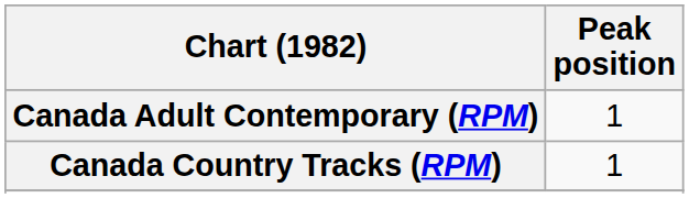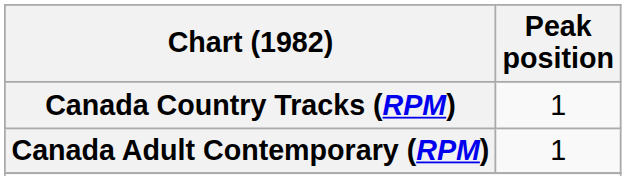 <table class="wikitable sortable plainrowheaders">
 <tr>
 <th scope="col">Chart (1982)</th>
 <th scope="col">Peak<br>position</th>
 </tr>
 <tr>
-<th scope="row">Canada Adult Contemporary (<em><a href='#'>RPM</a></em>)</th>
+<th scope="row">Canada Country Tracks (<em><a href='#'>RPM</a></em>)</th>
 <td align="center">1</td>
 </tr>
 <tr>
-<th scope="row">Canada Country Tracks (<em><a href='#'>RPM</a></em>)</th>
+<th scope="row">Canada Adult Contemporary (<em><a href='#'>RPM</a></em>)</th>
 <td align="center">1</td>
 </tr>
 <tr>
 </tr>
 <tr>
 </tr>
 <tr>
 </tr>
 </table>
